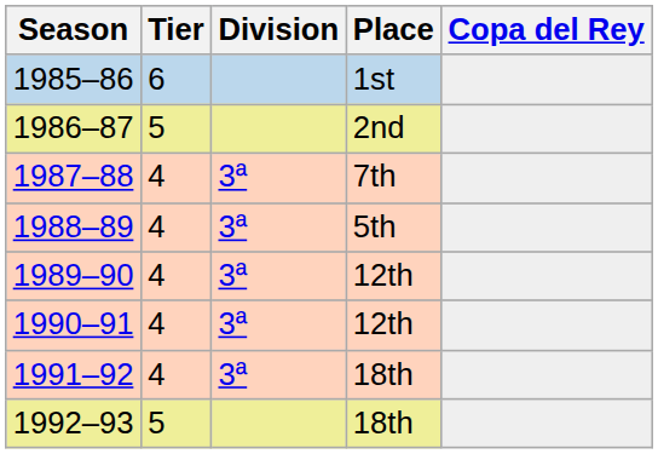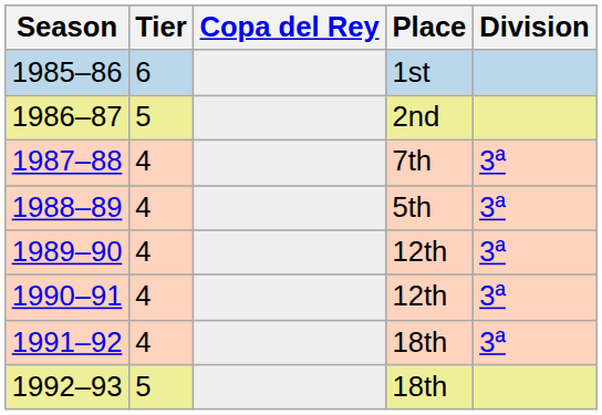 <table class="wikitable">
 <tr style="background:#f0f6fa;">
 <th>Season</th>
 <th>Tier</th>
+<th><a href='#'>Copa del Rey</a></th>
+<th>Place</th>
 <th>Division</th>
-<th>Place</th>
-<th><a href='#'>Copa del Rey</a></th>
 </tr>
 <tr>
 <td style="background:#BBD7EC;">1985–86</td>
 <td style="background:#BBD7EC;">6</td>
+<th style="background:#efefef;"></th>
+<td style="background:#BBD7EC;">1st</td>
 <td style="background:#BBD7EC;"></td>
-<td style="background:#BBD7EC;">1st</td>
-<th style="background:#efefef;"></th>
 </tr>
 <tr>
 <td style="background:#EFEF99;">1986–87</td>
 <td style="background:#EFEF99;">5</td>
+<th style="background:#efefef;"></th>
+<td style="background:#EFEF99;">2nd</td>
 <td style="background:#EFEF99;"></td>
-<td style="background:#EFEF99;">2nd</td>
-<th style="background:#efefef;"></th>
 </tr>
 <tr>
 <td style="background:#FFD3BD;"><a href='#'>1987–88</a></td>
 <td style="background:#FFD3BD;">4</td>
+<td style="background:#efefef;"></td>
+<td style="background:#FFD3BD;">7th</td>
 <td style="background:#FFD3BD;"><a href='#'>3ª</a></td>
-<td style="background:#FFD3BD;">7th</td>
-<td style="background:#efefef;"></td>
 </tr>
 <tr>
 <td style="background:#FFD3BD;"><a href='#'>1988–89</a></td>
 <td style="background:#FFD3BD;">4</td>
+<td style="background:#efefef;"></td>
+<td style="background:#FFD3BD;">5th</td>
 <td style="background:#FFD3BD;"><a href='#'>3ª</a></td>
-<td style="background:#FFD3BD;">5th</td>
-<td style="background:#efefef;"></td>
 </tr>
 <tr>
 <td style="background:#FFD3BD;"><a href='#'>1989–90</a></td>
 <td style="background:#FFD3BD;">4</td>
+<td style="background:#efefef;"></td>
+<td style="background:#FFD3BD;">12th</td>
 <td style="background:#FFD3BD;"><a href='#'>3ª</a></td>
-<td style="background:#FFD3BD;">12th</td>
-<td style="background:#efefef;"></td>
 </tr>
 <tr>
 <td style="background:#FFD3BD;"><a href='#'>1990–91</a></td>
 <td style="background:#FFD3BD;">4</td>
+<td style="background:#efefef;"></td>
+<td style="background:#FFD3BD;">12th</td>
 <td style="background:#FFD3BD;"><a href='#'>3ª</a></td>
-<td style="background:#FFD3BD;">12th</td>
-<td style="background:#efefef;"></td>
 </tr>
 <tr>
 <td style="background:#FFD3BD;"><a href='#'>1991–92</a></td>
 <td style="background:#FFD3BD;">4</td>
+<td style="background:#efefef;"></td>
+<td style="background:#FFD3BD;">18th</td>
 <td style="background:#FFD3BD;"><a href='#'>3ª</a></td>
-<td style="background:#FFD3BD;">18th</td>
-<td style="background:#efefef;"></td>
 </tr>
 <tr>
 <td style="background:#EFEF99;">1992–93</td>
 <td style="background:#EFEF99;">5</td>
+<th style="background:#efefef;"></th>
+<td style="background:#EFEF99;">18th</td>
 <td style="background:#EFEF99;"></td>
-<td style="background:#EFEF99;">18th</td>
-<th style="background:#efefef;"></th>
 </tr>
 </table>
